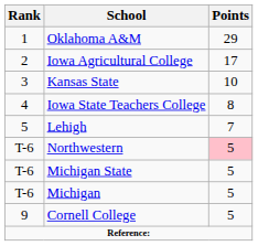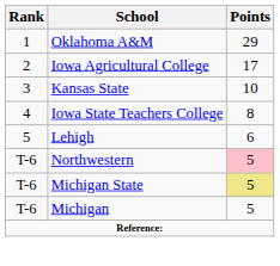 <table class="wikitable" style="text-align:center">
 <tr>
 <th>Rank</th>
 <th>School</th>
 <th>Points</th>
 </tr>
 <tr>
 <td>1</td>
 <td align=left><a href='#'>Oklahoma A&M</a></td>
 <td>29</td>
 </tr>
 <tr>
 <td>2</td>
 <td align=left><a href='#'>Iowa Agricultural College</a></td>
 <td>17</td>
 </tr>
 <tr>
 <td>3</td>
 <td align=left><a href='#'>Kansas State</a></td>
 <td>10</td>
 </tr>
 <tr>
 <td>4</td>
 <td align=left><a href='#'>Iowa State Teachers College</a></td>
 <td>8</td>
 </tr>
 <tr>
 <td>5</td>
 <td align=left><a href='#'>Lehigh</a></td>
-<td>7</td>
+<td>6</td>
 </tr>
 <tr>
 <td>T-6</td>
 <td align=left><a href='#'>Northwestern</a></td>
 <td style="background: pink;">5</td>
 </tr>
 <tr>
 <td>T-6</td>
 <td align=left><a href='#'>Michigan State</a></td>
-<td>5</td>
+<td style="background: khaki;">5</td>
 </tr>
 <tr>
 <td>T-6</td>
 <td align=left><a href='#'>Michigan</a></td>
 <td>5</td>
 </tr>
 <tr>
-<td>9</td>
-<td align=left><a href='#'>Cornell College</a></td>
-<td>5</td>
-</tr>
-<tr>
 <td colspan="3"  style="font-size:8pt; text-align:center;"><strong>Reference:</strong></td>
 </tr>
 </table>
